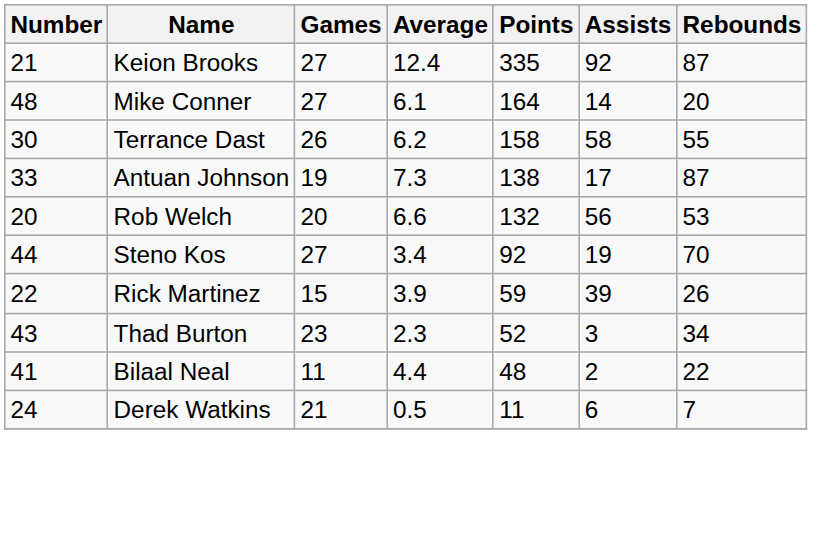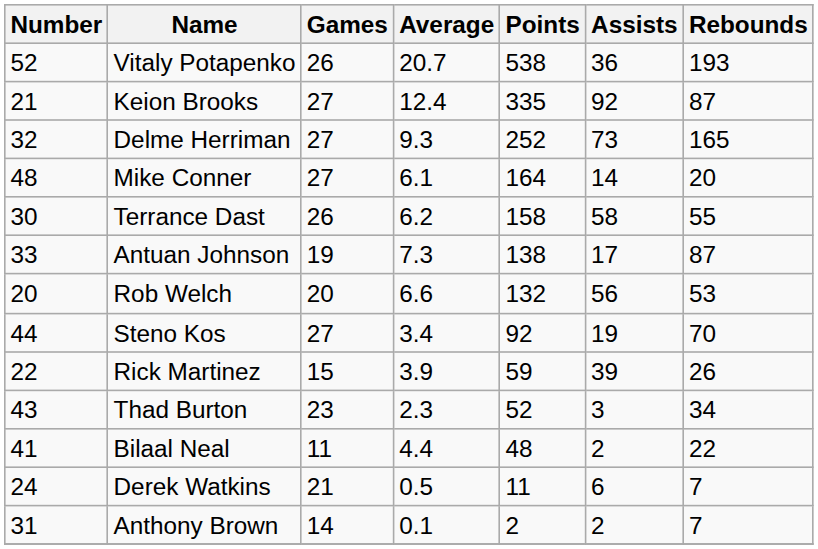 <table class="wikitable" style="font-size: 95%;">
 <tr>
 <th>Number</th>
 <th>Name</th>
 <th>Games</th>
 <th>Average</th>
 <th>Points</th>
 <th>Assists</th>
 <th>Rebounds</th>
 </tr>
 <tr>
+<td>52</td>
+<td>Vitaly Potapenko</td>
+<td>26</td>
+<td>20.7</td>
+<td>538</td>
+<td>36</td>
+<td>193</td>
+</tr>
+<tr>
 <td>21</td>
 <td>Keion Brooks</td>
 <td>27</td>
 <td>12.4</td>
 <td>335</td>
 <td>92</td>
 <td>87</td>
+</tr>
+<tr>
+<td>32</td>
+<td>Delme Herriman</td>
+<td>27</td>
+<td>9.3</td>
+<td>252</td>
+<td>73</td>
+<td>165</td>
 </tr>
 <tr>
 <td>48</td>
 <td>Mike Conner</td>
 <td>27</td>
 <td>6.1</td>
 <td>164</td>
 <td>14</td>
 <td>20</td>
 </tr>
 <tr>
 <td>30</td>
 <td>Terrance Dast</td>
 <td>26</td>
 <td>6.2</td>
 <td>158</td>
 <td>58</td>
 <td>55</td>
 </tr>
 <tr>
 <td>33</td>
 <td>Antuan Johnson</td>
 <td>19</td>
 <td>7.3</td>
 <td>138</td>
 <td>17</td>
 <td>87</td>
 </tr>
 <tr>
 <td>20</td>
 <td>Rob Welch</td>
 <td>20</td>
 <td>6.6</td>
 <td>132</td>
 <td>56</td>
 <td>53</td>
 </tr>
 <tr>
 <td>44</td>
 <td>Steno Kos</td>
 <td>27</td>
 <td>3.4</td>
 <td>92</td>
 <td>19</td>
 <td>70</td>
 </tr>
 <tr>
 <td>22</td>
 <td>Rick Martinez</td>
 <td>15</td>
 <td>3.9</td>
 <td>59</td>
 <td>39</td>
 <td>26</td>
 </tr>
 <tr>
 <td>43</td>
 <td>Thad Burton</td>
 <td>23</td>
 <td>2.3</td>
 <td>52</td>
 <td>3</td>
 <td>34</td>
 </tr>
 <tr>
 <td>41</td>
 <td>Bilaal Neal</td>
 <td>11</td>
 <td>4.4</td>
 <td>48</td>
 <td>2</td>
 <td>22</td>
 </tr>
 <tr>
 <td>24</td>
 <td>Derek Watkins</td>
 <td>21</td>
 <td>0.5</td>
 <td>11</td>
 <td>6</td>
 <td>7</td>
 </tr>
 <tr>
+<td>31</td>
+<td>Anthony Brown</td>
+<td>14</td>
+<td>0.1</td>
+<td>2</td>
+<td>2</td>
+<td>7</td>
+</tr>
+<tr>
 </tr>
 </table>
